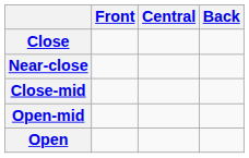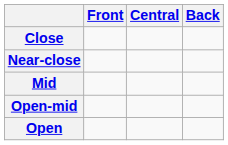 <table class=wikitable style=text-align:center>
 <tr>
 <th></th>
 <th><a href='#'>Front</a></th>
 <th><a href='#'>Central</a></th>
 <th><a href='#'>Back</a></th>
 </tr>
 <tr>
 <th><a href='#'>Close</a></th>
 <td></td>
 <td></td>
 <td></td>
 </tr>
 <tr>
 <th><a href='#'>Near-close</a></th>
 <td></td>
 <td></td>
 <td></td>
 </tr>
 <tr>
-<th><a href='#'>Close-mid</a></th>
+<th><a href='#'>Mid</a></th>
 <td></td>
 <td></td>
 <td></td>
 </tr>
 <tr>
 <th><a href='#'>Open-mid</a></th>
 <td></td>
 <td></td>
 <td></td>
 </tr>
 <tr>
 <th><a href='#'>Open</a></th>
 <td></td>
 <td></td>
 <td></td>
 </tr>
 </table>
